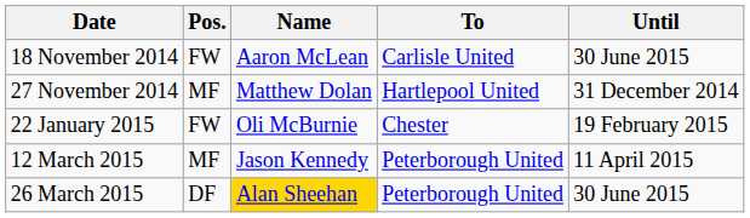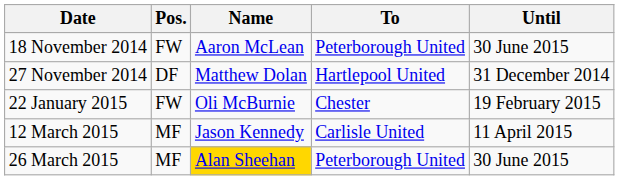 <table class="wikitable">
 <tr>
 <th>Date</th>
 <th>Pos.</th>
 <th>Name</th>
 <th>To</th>
 <th>Until</th>
 </tr>
 <tr>
 <td>18 November 2014</td>
 <td>FW</td>
 <td> <a href='#'>Aaron McLean</a></td>
-<td> <a href='#'>Carlisle United</a></td>
+<td> <a href='#'>Peterborough United</a></td>
 <td>30 June 2015</td>
 </tr>
 <tr>
 <td>27 November 2014</td>
-<td>MF</td>
+<td>DF</td>
 <td> <a href='#'>Matthew Dolan</a></td>
 <td> <a href='#'>Hartlepool United</a></td>
 <td>31 December 2014</td>
 </tr>
 <tr>
 <td>22 January 2015</td>
 <td>FW</td>
 <td> <a href='#'>Oli McBurnie</a></td>
 <td> <a href='#'>Chester</a></td>
 <td>19 February 2015</td>
 </tr>
 <tr>
 <td>12 March 2015</td>
 <td>MF</td>
 <td> <a href='#'>Jason Kennedy</a></td>
-<td> <a href='#'>Peterborough United</a></td>
+<td> <a href='#'>Carlisle United</a></td>
 <td>11 April 2015</td>
 </tr>
 <tr>
 <td>26 March 2015</td>
-<td>DF</td>
+<td>MF</td>
 <td style="background: gold;"> <a href='#'>Alan Sheehan</a></td>
 <td> <a href='#'>Peterborough United</a></td>
 <td>30 June 2015</td>
 </tr>
 </table>
